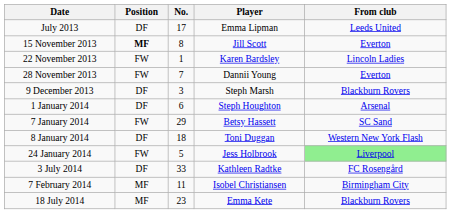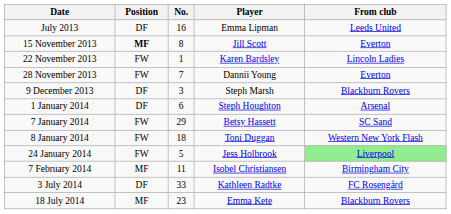 <table class="wikitable sortable" style="width:50%; text-align:center; font-size:85%; text-align:centre;">
 <tr>
 <th><strong>Date</strong></th>
 <th><strong>Position</strong></th>
 <th><strong>No.</strong></th>
 <th><strong>Player</strong></th>
 <th><strong>From club</strong></th>
 </tr>
 <tr>
 <td>July 2013</td>
 <td>DF</td>
-<td>17</td>
+<td>16</td>
 <td> Emma Lipman</td>
 <td> <a href='#'>Leeds United</a></td>
 </tr>
 <tr>
 <td>15 November 2013</td>
 <td><strong>MF</strong></td>
 <td>8</td>
 <td> <a href='#'>Jill Scott</a></td>
 <td> <a href='#'>Everton</a></td>
 </tr>
 <tr>
 <td>22 November 2013</td>
 <td>FW</td>
 <td>1</td>
 <td> <a href='#'>Karen Bardsley</a></td>
 <td> <a href='#'>Lincoln Ladies</a></td>
 </tr>
 <tr>
 <td>28 November 2013</td>
 <td>FW</td>
 <td>7</td>
 <td> Dannii Young</td>
 <td> <a href='#'>Everton</a></td>
 </tr>
 <tr>
 <td>9 December 2013</td>
 <td>DF</td>
 <td>3</td>
 <td> Steph Marsh</td>
 <td> <a href='#'>Blackburn Rovers</a></td>
 </tr>
 <tr>
 <td>1 January 2014</td>
 <td>DF</td>
 <td>6</td>
 <td> <a href='#'>Steph Houghton</a></td>
 <td> <a href='#'>Arsenal</a></td>
 </tr>
 <tr>
 <td>7 January 2014</td>
 <td>FW</td>
 <td>29</td>
 <td> <a href='#'>Betsy Hassett</a></td>
 <td> <a href='#'>SC Sand</a></td>
 </tr>
 <tr>
 <td>8 January 2014</td>
-<td>DF</td>
+<td>FW</td>
 <td>18</td>
 <td> <a href='#'>Toni Duggan</a></td>
 <td> <a href='#'>Western New York Flash</a></td>
 </tr>
 <tr>
 <td>24 January 2014</td>
 <td>FW</td>
 <td>5</td>
 <td> <a href='#'>Jess Holbrook</a></td>
 <td style="background: lightgreen;"> <a href='#'>Liverpool</a></td>
 </tr>
 <tr>
+<td>7 February 2014</td>
+<td>MF</td>
+<td>11</td>
+<td> <a href='#'>Isobel Christiansen</a></td>
+<td> <a href='#'>Birmingham City</a></td>
+</tr>
+<tr>
 <td>3 July 2014</td>
 <td>DF</td>
 <td>33</td>
 <td> <a href='#'>Kathleen Radtke</a></td>
 <td> <a href='#'>FC Rosengård</a></td>
-</tr>
-<tr>
-<td>7 February 2014</td>
-<td>MF</td>
-<td>11</td>
-<td> <a href='#'>Isobel Christiansen</a></td>
-<td> <a href='#'>Birmingham City</a></td>
 </tr>
 <tr>
 <td>18 July 2014</td>
 <td>MF</td>
 <td>23</td>
 <td> <a href='#'>Emma Kete</a></td>
 <td> <a href='#'>Blackburn Rovers</a></td>
 </tr>
 </table>
